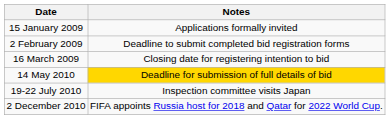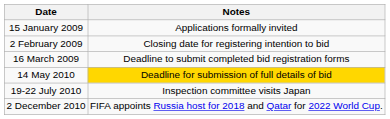 <table class="wikitable" style="text-align: center;">
 <tr>
 <th>Date</th>
 <th>Notes</th>
 </tr>
 <tr>
 <td>15 January 2009</td>
 <td>Applications formally invited</td>
 </tr>
 <tr>
 <td>2 February 2009</td>
-<td>Deadline to submit completed bid registration forms</td>
+<td>Closing date for registering intention to bid</td>
 </tr>
 <tr>
 <td>16 March 2009</td>
-<td>Closing date for registering intention to bid</td>
+<td>Deadline to submit completed bid registration forms</td>
 </tr>
 <tr>
 <td>14 May 2010</td>
 <td style="background: gold;">Deadline for submission of full details of bid</td>
 </tr>
 <tr>
 <td>19-22 July 2010</td>
 <td>Inspection committee visits Japan</td>
 </tr>
 <tr>
 <td>2 December 2010</td>
 <td>FIFA appoints <a href='#'>Russia host for 2018</a> and <a href='#'>Qatar</a> for <a href='#'>2022 World Cup</a>.</td>
 </tr>
 </table>
